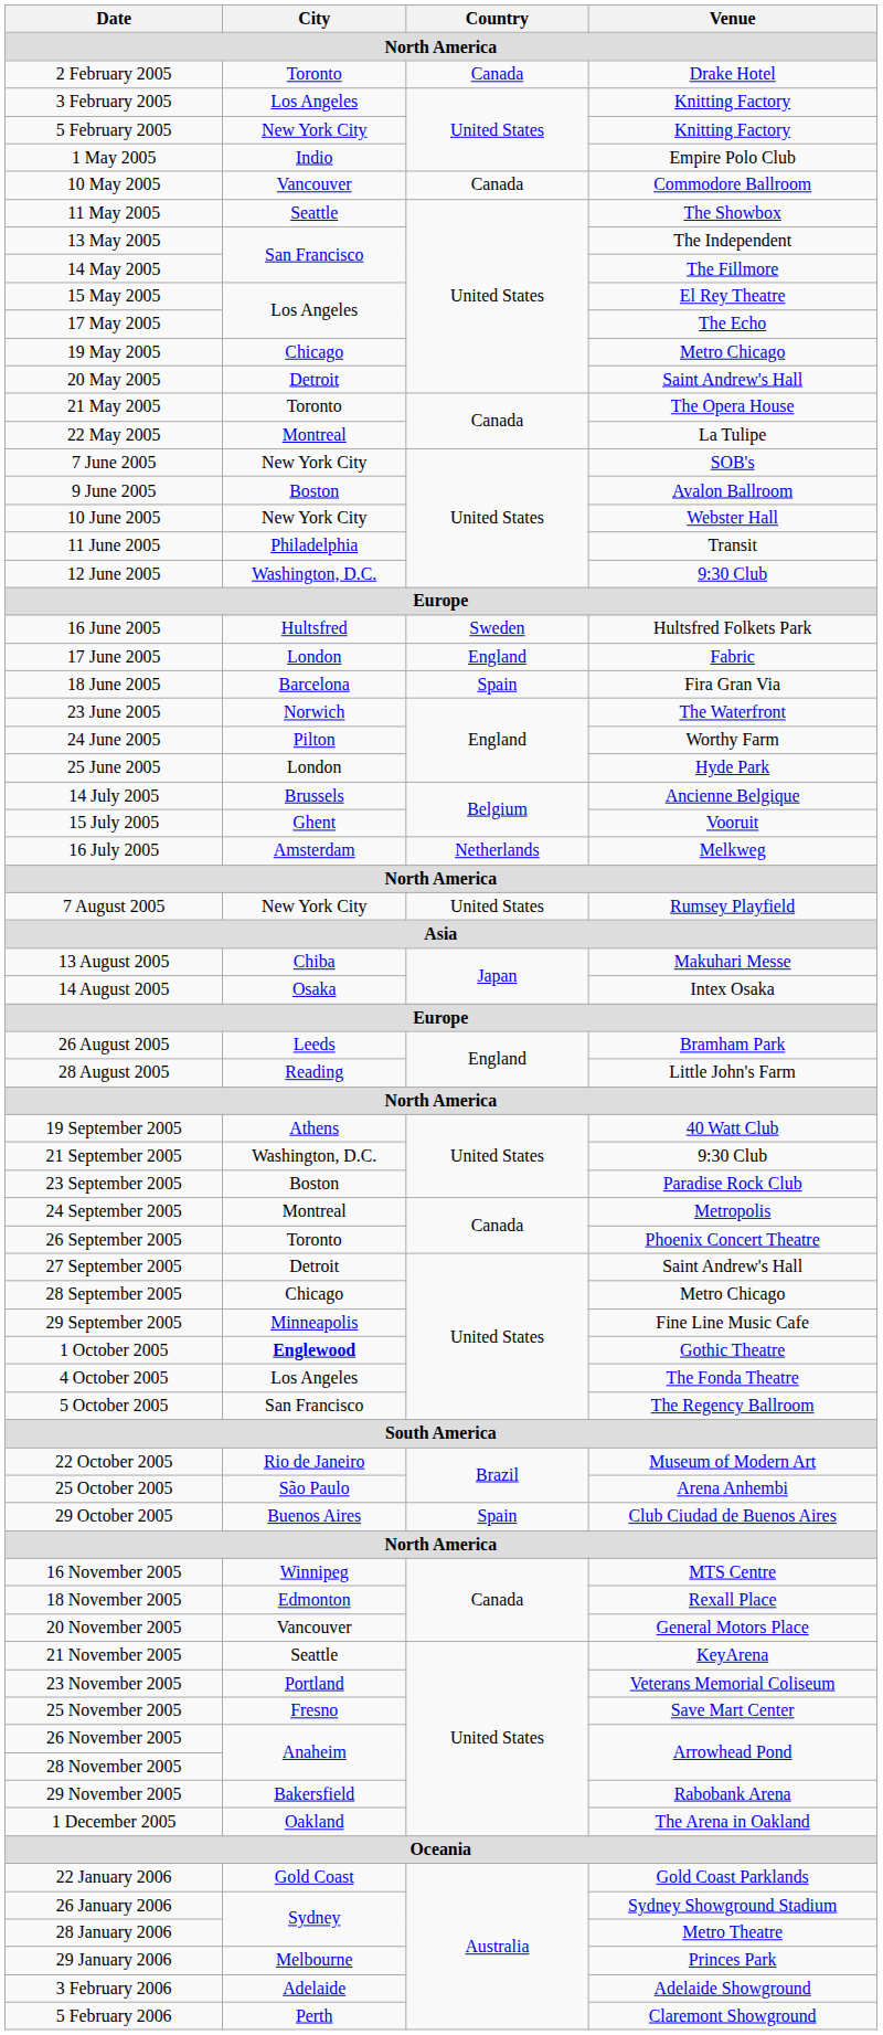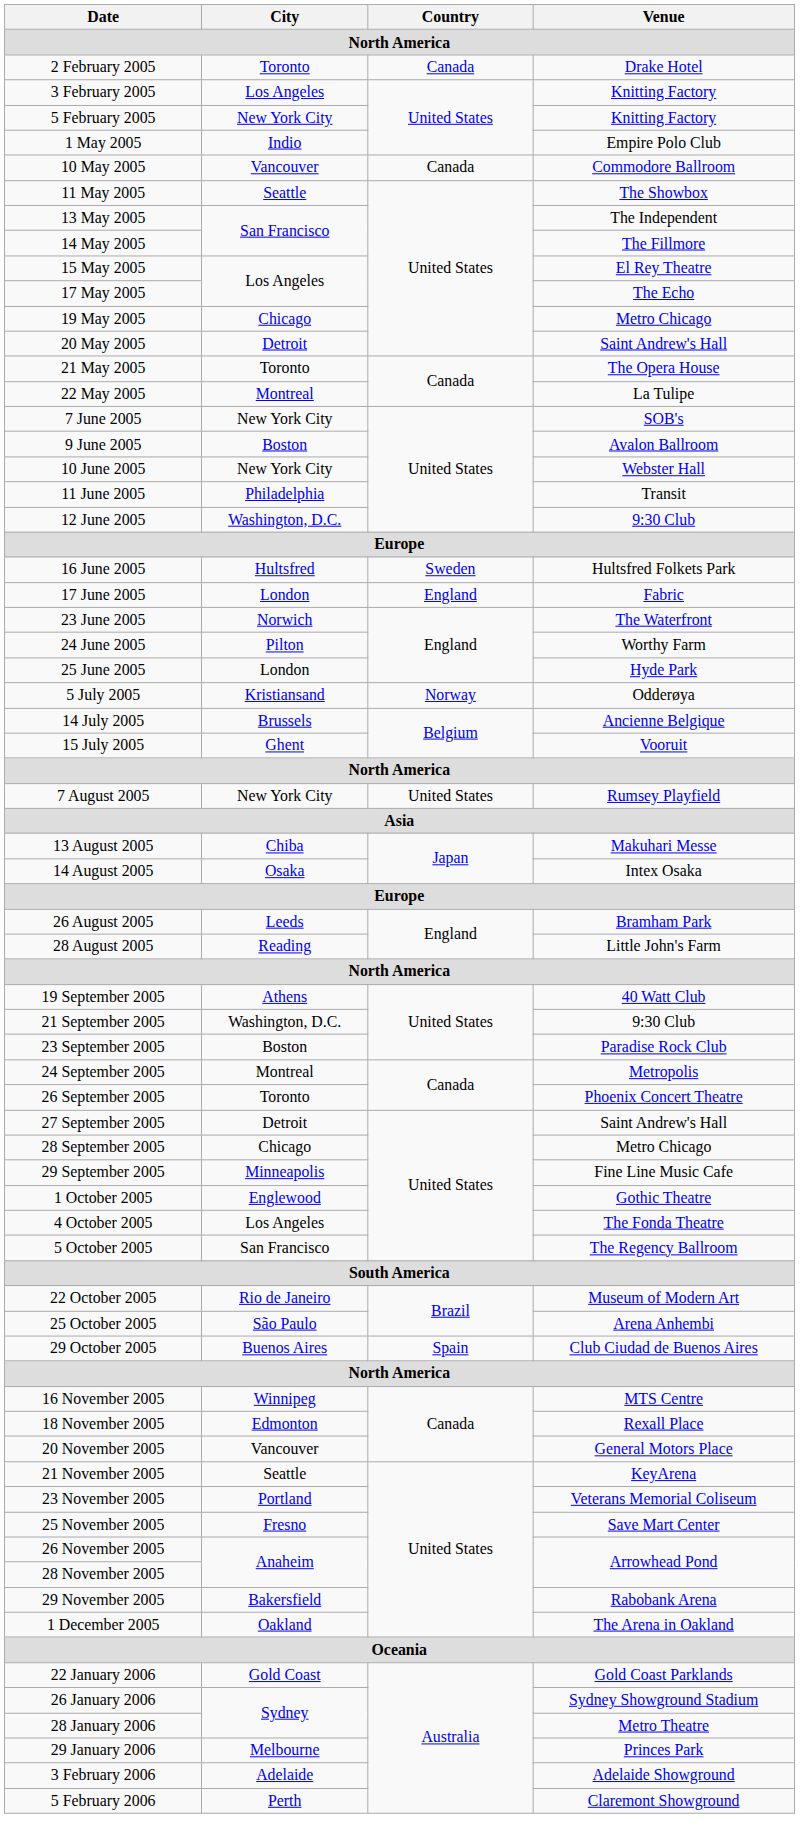 <table class="wikitable" style="text-align: center">
 <tr>
 <th scope="col" style="width:12em;">Date</th>
 <th scope="col" style="width:10em;">City</th>
 <th scope="col" style="width:10em;">Country</th>
 <th scope="col" style="width:16em;">Venue</th>
 </tr>
 <tr style="background:#ddd;">
 <td colspan="4"><strong>North America</strong></td>
 </tr>
 <tr>
 <td>2 February 2005</td>
 <td><a href='#'>Toronto</a></td>
 <td><a href='#'>Canada</a></td>
 <td><a href='#'>Drake Hotel</a></td>
 </tr>
 <tr>
 <td>3 February 2005</td>
 <td><a href='#'>Los Angeles</a></td>
 <td rowspan="3"><a href='#'>United States</a></td>
 <td><a href='#'>Knitting Factory</a></td>
 </tr>
 <tr>
 <td>5 February 2005</td>
 <td><a href='#'>New York City</a></td>
 <td><a href='#'>Knitting Factory</a></td>
 </tr>
 <tr>
 <td>1 May 2005</td>
 <td><a href='#'>Indio</a></td>
 <td>Empire Polo Club</td>
 </tr>
 <tr>
 <td>10 May 2005</td>
 <td><a href='#'>Vancouver</a></td>
 <td>Canada</td>
 <td><a href='#'>Commodore Ballroom</a></td>
 </tr>
 <tr>
 <td>11 May 2005</td>
 <td><a href='#'>Seattle</a></td>
 <td rowspan="7">United States</td>
 <td><a href='#'>The Showbox</a></td>
 </tr>
 <tr>
 <td>13 May 2005</td>
 <td rowspan="2"><a href='#'>San Francisco</a></td>
 <td>The Independent</td>
 </tr>
 <tr>
 <td>14 May 2005</td>
 <td><a href='#'>The Fillmore</a></td>
 </tr>
 <tr>
 <td>15 May 2005</td>
 <td rowspan="2">Los Angeles</td>
 <td><a href='#'>El Rey Theatre</a></td>
 </tr>
 <tr>
 <td>17 May 2005</td>
 <td><a href='#'>The Echo</a></td>
 </tr>
 <tr>
 <td>19 May 2005</td>
 <td><a href='#'>Chicago</a></td>
 <td><a href='#'>Metro Chicago</a></td>
 </tr>
 <tr>
 <td>20 May 2005</td>
 <td><a href='#'>Detroit</a></td>
 <td><a href='#'>Saint Andrew's Hall</a></td>
 </tr>
 <tr>
 <td>21 May 2005</td>
 <td>Toronto</td>
 <td rowspan="2">Canada</td>
 <td><a href='#'>The Opera House</a></td>
 </tr>
 <tr>
 <td>22 May 2005</td>
 <td><a href='#'>Montreal</a></td>
 <td>La Tulipe</td>
 </tr>
 <tr>
 <td>7 June 2005</td>
 <td>New York City</td>
 <td rowspan="5">United States</td>
 <td><a href='#'>SOB's</a></td>
 </tr>
 <tr>
 <td>9 June 2005</td>
 <td><a href='#'>Boston</a></td>
 <td><a href='#'>Avalon Ballroom</a></td>
 </tr>
 <tr>
 <td>10 June 2005</td>
 <td>New York City</td>
 <td><a href='#'>Webster Hall</a></td>
 </tr>
 <tr>
 <td>11 June 2005</td>
 <td><a href='#'>Philadelphia</a></td>
 <td>Transit</td>
 </tr>
 <tr>
 <td>12 June 2005</td>
 <td><a href='#'>Washington, D.C.</a></td>
 <td><a href='#'>9:30 Club</a></td>
 </tr>
 <tr style="background:#ddd;">
 <td colspan="4"><strong>Europe</strong></td>
 </tr>
 <tr>
 <td>16 June 2005</td>
 <td><a href='#'>Hultsfred</a></td>
 <td><a href='#'>Sweden</a></td>
 <td>Hultsfred Folkets Park</td>
 </tr>
 <tr>
 <td>17 June 2005</td>
 <td><a href='#'>London</a></td>
 <td><a href='#'>England</a></td>
 <td><a href='#'>Fabric</a></td>
 </tr>
 <tr>
-<td>18 June 2005</td>
-<td><a href='#'>Barcelona</a></td>
-<td><a href='#'>Spain</a></td>
-<td>Fira Gran Via</td>
-</tr>
-<tr>
 <td>23 June 2005</td>
 <td><a href='#'>Norwich</a></td>
 <td rowspan="3">England</td>
 <td><a href='#'>The Waterfront</a></td>
 </tr>
 <tr>
 <td>24 June 2005</td>
 <td><a href='#'>Pilton</a></td>
 <td>Worthy Farm</td>
 </tr>
 <tr>
 <td>25 June 2005</td>
 <td>London</td>
 <td><a href='#'>Hyde Park</a></td>
 </tr>
 <tr>
+<td>5 July 2005</td>
+<td><a href='#'>Kristiansand</a></td>
+<td><a href='#'>Norway</a></td>
+<td>Odderøya</td>
+</tr>
+<tr>
 <td>14 July 2005</td>
 <td><a href='#'>Brussels</a></td>
 <td rowspan="2"><a href='#'>Belgium</a></td>
 <td><a href='#'>Ancienne Belgique</a></td>
 </tr>
 <tr>
 <td>15 July 2005</td>
 <td><a href='#'>Ghent</a></td>
 <td><a href='#'>Vooruit</a></td>
-</tr>
-<tr>
-<td>16 July 2005</td>
-<td><a href='#'>Amsterdam</a></td>
-<td><a href='#'>Netherlands</a></td>
-<td><a href='#'>Melkweg</a></td>
 </tr>
 <tr style="background:#ddd;">
 <td colspan="4"><strong>North America</strong></td>
 </tr>
 <tr>
 <td>7 August 2005</td>
 <td>New York City</td>
 <td>United States</td>
 <td><a href='#'>Rumsey Playfield</a></td>
 </tr>
 <tr style="background:#ddd;">
 <td colspan="4"><strong>Asia</strong></td>
 </tr>
 <tr>
 <td>13 August 2005</td>
 <td><a href='#'>Chiba</a></td>
 <td rowspan="2"><a href='#'>Japan</a></td>
 <td><a href='#'>Makuhari Messe</a></td>
 </tr>
 <tr>
 <td>14 August 2005</td>
 <td><a href='#'>Osaka</a></td>
 <td>Intex Osaka</td>
 </tr>
 <tr style="background:#ddd;">
 <td colspan="4"><strong>Europe</strong></td>
 </tr>
 <tr>
 <td>26 August 2005</td>
 <td><a href='#'>Leeds</a></td>
 <td rowspan="2">England</td>
 <td><a href='#'>Bramham Park</a></td>
 </tr>
 <tr>
 <td>28 August 2005</td>
 <td><a href='#'>Reading</a></td>
 <td>Little John's Farm</td>
 </tr>
 <tr style="background:#ddd;">
 <td colspan="4"><strong>North America</strong></td>
 </tr>
 <tr>
 <td>19 September 2005</td>
 <td><a href='#'>Athens</a></td>
 <td rowspan="3">United States</td>
 <td><a href='#'>40 Watt Club</a></td>
 </tr>
 <tr>
 <td>21 September 2005</td>
 <td>Washington, D.C.</td>
 <td>9:30 Club</td>
 </tr>
 <tr>
 <td>23 September 2005</td>
 <td>Boston</td>
 <td><a href='#'>Paradise Rock Club</a></td>
 </tr>
 <tr>
 <td>24 September 2005</td>
 <td>Montreal</td>
 <td rowspan="2">Canada</td>
 <td><a href='#'>Metropolis</a></td>
 </tr>
 <tr>
 <td>26 September 2005</td>
 <td>Toronto</td>
 <td><a href='#'>Phoenix Concert Theatre</a></td>
 </tr>
 <tr>
 <td>27 September 2005</td>
 <td>Detroit</td>
 <td rowspan="6">United States</td>
 <td>Saint Andrew's Hall</td>
 </tr>
 <tr>
 <td>28 September 2005</td>
 <td>Chicago</td>
 <td>Metro Chicago</td>
 </tr>
 <tr>
 <td>29 September 2005</td>
 <td><a href='#'>Minneapolis</a></td>
 <td>Fine Line Music Cafe</td>
 </tr>
 <tr>
 <td>1 October 2005</td>
-<td><strong><a href='#'>Englewood</a></strong></td>
+<td><a href='#'>Englewood</a></td>
 <td><a href='#'>Gothic Theatre</a></td>
 </tr>
 <tr>
 <td>4 October 2005</td>
 <td>Los Angeles</td>
 <td><a href='#'>The Fonda Theatre</a></td>
 </tr>
 <tr>
 <td>5 October 2005</td>
 <td>San Francisco</td>
 <td><a href='#'>The Regency Ballroom</a></td>
 </tr>
 <tr style="background:#ddd;">
 <td colspan="4"><strong>South America</strong></td>
 </tr>
 <tr>
 <td>22 October 2005</td>
 <td><a href='#'>Rio de Janeiro</a></td>
 <td rowspan="2"><a href='#'>Brazil</a></td>
 <td><a href='#'>Museum of Modern Art</a></td>
 </tr>
 <tr>
 <td>25 October 2005</td>
 <td><a href='#'>São Paulo</a></td>
 <td><a href='#'>Arena Anhembi</a></td>
 </tr>
 <tr>
 <td>29 October 2005</td>
 <td><a href='#'>Buenos Aires</a></td>
 <td><a href='#'>Spain</a></td>
 <td><a href='#'>Club Ciudad de Buenos Aires</a></td>
 </tr>
 <tr style="background:#ddd;">
 <td colspan="4"><strong>North America</strong></td>
 </tr>
 <tr>
 <td>16 November 2005</td>
 <td><a href='#'>Winnipeg</a></td>
 <td rowspan="3">Canada</td>
 <td><a href='#'>MTS Centre</a></td>
 </tr>
 <tr>
 <td>18 November 2005</td>
 <td><a href='#'>Edmonton</a></td>
 <td><a href='#'>Rexall Place</a></td>
 </tr>
 <tr>
 <td>20 November 2005</td>
 <td>Vancouver</td>
 <td><a href='#'>General Motors Place</a></td>
 </tr>
 <tr>
 <td>21 November 2005</td>
 <td>Seattle</td>
 <td rowspan="7">United States</td>
 <td><a href='#'>KeyArena</a></td>
 </tr>
 <tr>
 <td>23 November 2005</td>
 <td><a href='#'>Portland</a></td>
 <td><a href='#'>Veterans Memorial Coliseum</a></td>
 </tr>
 <tr>
 <td>25 November 2005</td>
 <td><a href='#'>Fresno</a></td>
 <td><a href='#'>Save Mart Center</a></td>
 </tr>
 <tr>
 <td>26 November 2005</td>
 <td rowspan="2"><a href='#'>Anaheim</a></td>
 <td rowspan="2"><a href='#'>Arrowhead Pond</a></td>
 </tr>
 <tr>
 <td>28 November 2005</td>
 </tr>
 <tr>
 <td>29 November 2005</td>
 <td><a href='#'>Bakersfield</a></td>
 <td><a href='#'>Rabobank Arena</a></td>
 </tr>
 <tr>
 <td>1 December 2005</td>
 <td><a href='#'>Oakland</a></td>
 <td><a href='#'>The Arena in Oakland</a></td>
 </tr>
 <tr style="background:#ddd;">
 <td colspan="4"><strong>Oceania</strong></td>
 </tr>
 <tr>
 <td>22 January 2006</td>
 <td><a href='#'>Gold Coast</a></td>
 <td rowspan="6"><a href='#'>Australia</a></td>
 <td><a href='#'>Gold Coast Parklands</a></td>
 </tr>
 <tr>
 <td>26 January 2006</td>
 <td rowspan="2"><a href='#'>Sydney</a></td>
 <td><a href='#'>Sydney Showground Stadium</a></td>
 </tr>
 <tr>
 <td>28 January 2006</td>
 <td><a href='#'>Metro Theatre</a></td>
 </tr>
 <tr>
 <td>29 January 2006</td>
 <td><a href='#'>Melbourne</a></td>
 <td><a href='#'>Princes Park</a></td>
 </tr>
 <tr>
 <td>3 February 2006</td>
 <td><a href='#'>Adelaide</a></td>
 <td><a href='#'>Adelaide Showground</a></td>
 </tr>
 <tr>
 <td>5 February 2006</td>
 <td><a href='#'>Perth</a></td>
 <td><a href='#'>Claremont Showground</a></td>
 </tr>
 </table>
